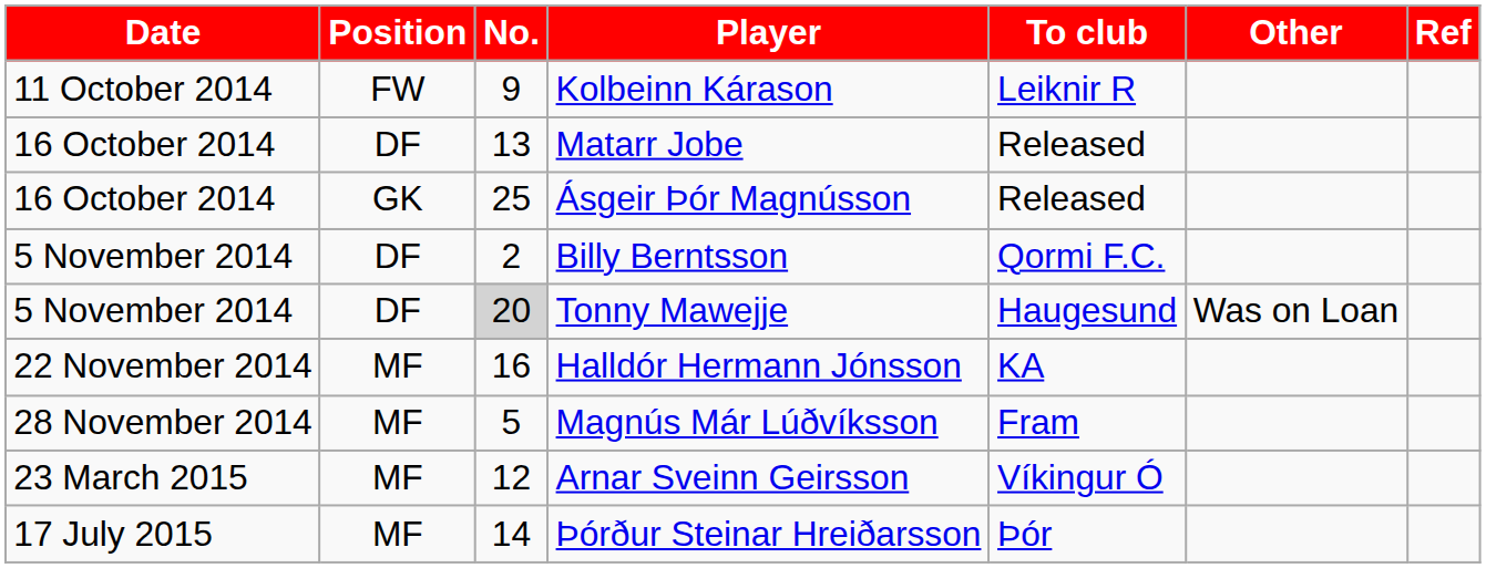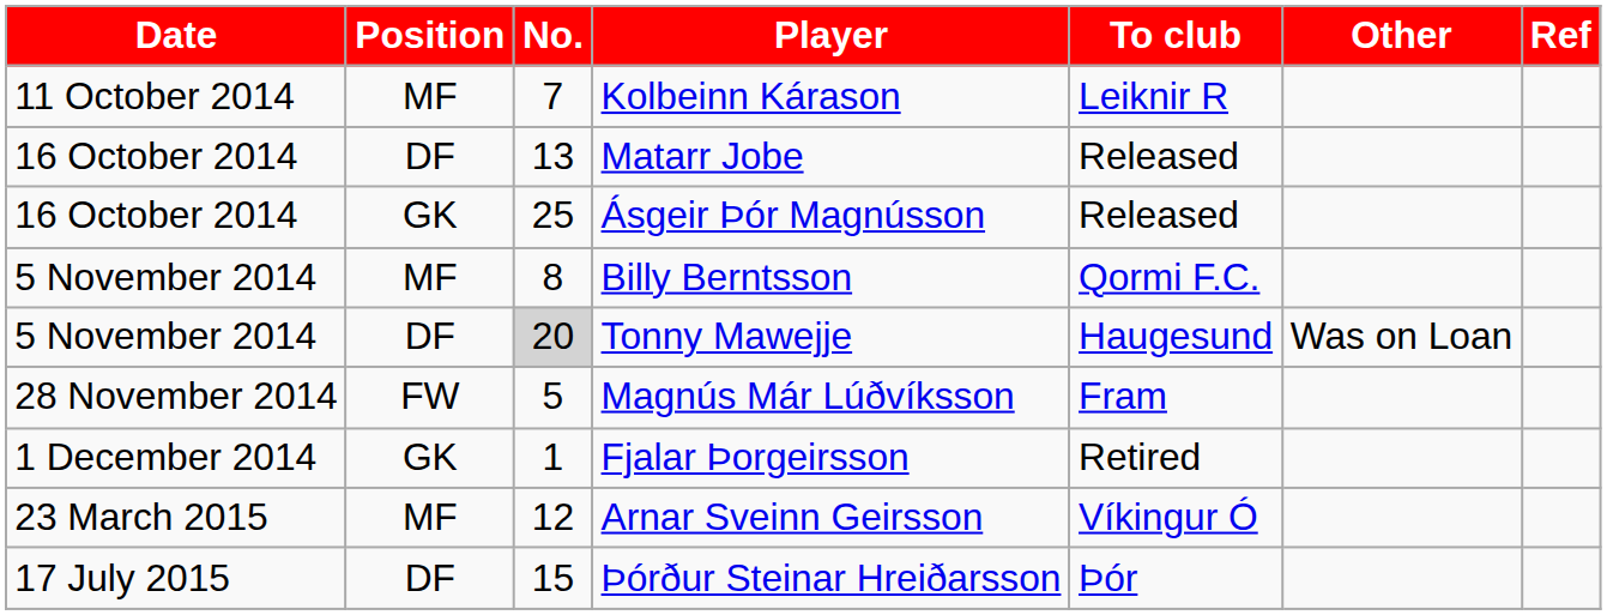 <table class="wikitable sortable">
 <tr>
 <th style="background:#FF0000; color:white;"><strong>Date</strong></th>
 <th style="background:#FF0000; color:white;"><strong>Position</strong></th>
 <th style="background:#FF0000; color:white;"><strong>No.</strong></th>
 <th style="background:#FF0000; color:white;"><strong>Player</strong></th>
 <th style="background:#FF0000; color:white;"><strong>To club</strong></th>
 <th style="background:#FF0000; color:white;"><strong>Other</strong></th>
 <th style="background:#FF0000; color:white;"><strong>Ref</strong></th>
 </tr>
 <tr>
 <td>11 October 2014</td>
-<td style="text-align:center;">FW</td>
-<td style="text-align:center;">9</td>
+<td style="text-align:center;">MF</td>
+<td style="text-align:center;">7</td>
 <td style="text-align:left;"> <a href='#'>Kolbeinn Kárason</a></td>
 <td style="text-align:left;"> <a href='#'>Leiknir R</a></td>
 <td></td>
 <td></td>
 </tr>
 <tr>
 <td>16 October 2014</td>
 <td style="text-align:center;">DF</td>
 <td style="text-align:center;">13</td>
 <td style="text-align:left;"> <a href='#'>Matarr Jobe</a></td>
 <td style="text-align:left;">Released</td>
 <td></td>
 <td></td>
 </tr>
 <tr>
 <td>16 October 2014</td>
 <td style="text-align:center;">GK</td>
 <td style="text-align:center;">25</td>
 <td style="text-align:left;"> <a href='#'>Ásgeir Þór Magnússon</a></td>
 <td style="text-align:left;">Released</td>
 <td></td>
 <td></td>
 </tr>
 <tr>
 <td>5 November 2014</td>
-<td style="text-align:center;">DF</td>
-<td style="text-align:center;">2</td>
+<td style="text-align:center;">MF</td>
+<td style="text-align:center;">8</td>
 <td style="text-align:left;"> <a href='#'>Billy Berntsson</a></td>
 <td style="text-align:left;"> <a href='#'>Qormi F.C.</a></td>
 <td></td>
 <td></td>
 </tr>
 <tr>
 <td>5 November 2014</td>
 <td style="text-align:center;">DF</td>
 <td style="background: lightgrey; text-align:center;">20</td>
 <td style="text-align:left;"> <a href='#'>Tonny Mawejje</a></td>
 <td style="text-align:left;"> <a href='#'>Haugesund</a></td>
 <td>Was on Loan</td>
 <td></td>
 </tr>
 <tr>
-<td>22 November 2014</td>
-<td style="text-align:center;">MF</td>
-<td style="text-align:center;">16</td>
-<td style="text-align:left;"> <a href='#'>Halldór Hermann Jónsson</a></td>
-<td style="text-align:left;"> <a href='#'>KA</a></td>
+<td>28 November 2014</td>
+<td style="text-align:center;">FW</td>
+<td style="text-align:center;">5</td>
+<td style="text-align:left;"> <a href='#'>Magnús Már Lúðvíksson</a></td>
+<td style="text-align:left;"> <a href='#'>Fram</a></td>
 <td></td>
 <td></td>
 </tr>
 <tr>
-<td>28 November 2014</td>
-<td style="text-align:center;">MF</td>
-<td style="text-align:center;">5</td>
-<td style="text-align:left;"> <a href='#'>Magnús Már Lúðvíksson</a></td>
-<td style="text-align:left;"> <a href='#'>Fram</a></td>
+<td>1 December 2014</td>
+<td style="text-align:center;">GK</td>
+<td style="text-align:center;">1</td>
+<td style="text-align:left;"> <a href='#'>Fjalar Þorgeirsson</a></td>
+<td style="text-align:left;">Retired</td>
 <td></td>
 <td></td>
 </tr>
 <tr>
 <td>23 March 2015</td>
 <td style="text-align:center;">MF</td>
 <td style="text-align:center;">12</td>
 <td style="text-align:left;"> <a href='#'>Arnar Sveinn Geirsson</a></td>
 <td style="text-align:left;"> <a href='#'>Víkingur Ó</a></td>
 <td style="text-align:center;"></td>
 <td></td>
 </tr>
 <tr>
 <td>17 July 2015</td>
-<td style="text-align:center;">MF</td>
-<td style="text-align:center;">14</td>
+<td style="text-align:center;">DF</td>
+<td style="text-align:center;">15</td>
 <td style="text-align:left;"> <a href='#'>Þórður Steinar Hreiðarsson</a></td>
 <td style="text-align:left;"> <a href='#'>Þór</a></td>
 <td style="text-align:center;"></td>
 <td></td>
 </tr>
 </table>
